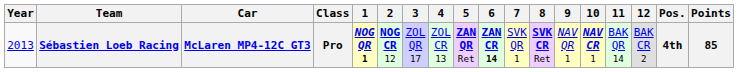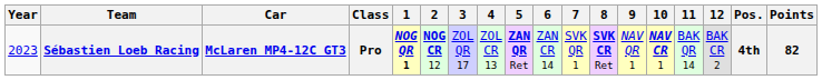 <table class="wikitable" border="1" style="text-align:center; font-size:85%;">
 <tr>
 <th>Year</th>
 <th>Team</th>
 <th>Car</th>
 <th>Class</th>
 <th>1</th>
 <th>2</th>
 <th>3</th>
 <th>4</th>
 <th>5</th>
 <th>6</th>
 <th>7</th>
 <th>8</th>
 <th>9</th>
 <th>10</th>
 <th>11</th>
 <th>12</th>
 <th>Pos.</th>
 <th>Points</th>
 </tr>
 <tr>
-<td><a href='#'>2013</a></td>
+<td><a href='#'>2023</a></td>
 <th nowrap><a href='#'>Sébastien Loeb Racing</a></th>
 <th nowrap><a href='#'>McLaren MP4-12C GT3</a></th>
 <th>Pro</th>
 <td style="background:#FFFFBF;"><strong><em><a href='#'>NOG<br>QR</a></em><br><small>1<br></small></strong></td>
 <td style="background:#DFFFDF;"><strong><a href='#'>NOG<br>CR</a></strong><br><small>12<br></small></td>
 <td style="background:#CFCFFF;"><a href='#'>ZOL<br>QR</a><br><small>17<br></small></td>
 <td style="background:#DFFFDF;"><a href='#'>ZOL<br>CR</a><br><small>13<br></small></td>
 <td style="background:#EFCFFF;"><strong><a href='#'>ZAN<br>QR</a></strong><br><small>Ret<br></small></td>
-<td style="background:#DFFFDF;"><strong><a href='#'>ZAN<br>CR</a><br><small>14<br></small></strong></td>
+<td style="background:#DFFFDF;"><a href='#'>ZAN<br>CR</a><br><small>14<br></small></td>
 <td style="background:#FFFFBF;"><a href='#'>SVK<br>QR</a><br><small>1<br></small></td>
 <td style="background:#EFCFFF;"><strong><a href='#'>SVK<br>CR</a></strong><br><small>Ret<br></small></td>
 <td style="background:#FFFFBF;"><em><a href='#'>NAV<br>QR</a></em><br><small>1<br></small></td>
 <td style="background:#FFFFBF;"><strong><em><a href='#'>NAV<br>CR</a></em></strong><br><small>1<br></small></td>
 <td style="background:#DFFFDF;"><a href='#'>BAK<br>QR</a><br><small>14<br></small></td>
 <td style="background:#DFDFDF;"><a href='#'>BAK<br>CR</a><br><small>2<br></small></td>
 <th>4th</th>
-<th>85</th>
+<th>82</th>
 </tr>
 </table>
